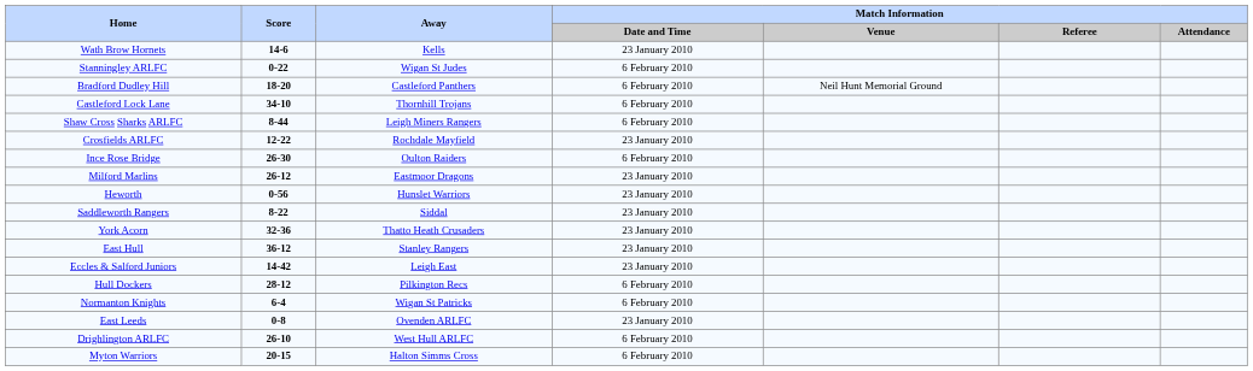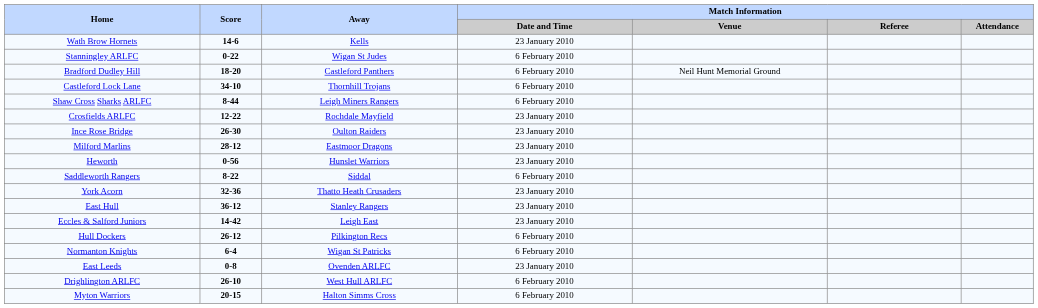 <table border=1 style="border-collapse:collapse; font-size:85%; text-align:center;" cellpadding=3 cellspacing=0 width=100%>
 <tr bgcolor=#C1D8FF>
 <th rowspan=2 width=19%>Home</th>
 <th rowspan=2 width=6%>Score</th>
 <th rowspan=2 width=19%>Away</th>
 <th colspan=6>Match Information</th>
 </tr>
 <tr bgcolor=#CCCCCC>
 <th width=17%>Date and Time</th>
 <th width=19%>Venue</th>
 <th width=13%>Referee</th>
 <th width=7%>Attendance</th>
 </tr>
 <tr bgcolor=#F5FAFF>
 <td><a href='#'>Wath Brow Hornets</a></td>
 <td><strong>14-6</strong></td>
 <td><a href='#'>Kells</a></td>
 <td>23 January 2010</td>
 <td></td>
 <td></td>
 <td></td>
 </tr>
 <tr bgcolor=#F5FAFF>
 <td><a href='#'>Stanningley ARLFC</a></td>
 <td><strong>0-22</strong></td>
 <td><a href='#'>Wigan St Judes</a></td>
 <td>6 February 2010</td>
 <td></td>
 <td></td>
 <td></td>
 </tr>
 <tr bgcolor=#F5FAFF>
 <td><a href='#'>Bradford Dudley Hill</a></td>
 <td><strong>18-20</strong></td>
 <td><a href='#'>Castleford Panthers</a></td>
 <td>6 February 2010</td>
 <td>Neil Hunt Memorial Ground</td>
 <td></td>
 <td></td>
 </tr>
 <tr bgcolor=#F5FAFF>
 <td><a href='#'>Castleford Lock Lane</a></td>
 <td><strong>34-10</strong></td>
 <td><a href='#'>Thornhill Trojans</a></td>
 <td>6 February 2010</td>
 <td></td>
 <td></td>
 <td></td>
 </tr>
 <tr bgcolor=#F5FAFF>
 <td><a href='#'>Shaw Cross</a> <a href='#'>Sharks</a> <a href='#'>ARLFC</a></td>
 <td><strong>8-44</strong></td>
 <td><a href='#'>Leigh Miners Rangers</a></td>
 <td>6 February 2010</td>
 <td></td>
 <td></td>
 <td></td>
 </tr>
 <tr bgcolor=#F5FAFF>
 <td><a href='#'>Crosfields ARLFC</a></td>
 <td><strong>12-22</strong></td>
 <td><a href='#'>Rochdale Mayfield</a></td>
 <td>23 January 2010</td>
 <td></td>
 <td></td>
 <td></td>
 </tr>
 <tr bgcolor=#F5FAFF>
 <td><a href='#'>Ince Rose Bridge</a></td>
 <td><strong>26-30</strong></td>
 <td><a href='#'>Oulton Raiders</a></td>
-<td>6 February 2010</td>
+<td>23 January 2010</td>
 <td></td>
 <td></td>
 <td></td>
 </tr>
 <tr bgcolor=#F5FAFF>
 <td><a href='#'>Milford Marlins</a></td>
-<td><strong>26-12</strong></td>
+<td><strong>28-12</strong></td>
 <td><a href='#'>Eastmoor Dragons</a></td>
 <td>23 January 2010</td>
 <td></td>
 <td></td>
 <td></td>
 </tr>
 <tr bgcolor=#F5FAFF>
 <td><a href='#'>Heworth</a></td>
 <td><strong>0-56</strong></td>
 <td><a href='#'>Hunslet Warriors</a></td>
 <td>23 January 2010</td>
 <td></td>
 <td></td>
 <td></td>
 </tr>
 <tr bgcolor=#F5FAFF>
 <td><a href='#'>Saddleworth Rangers</a></td>
 <td><strong>8-22</strong></td>
 <td><a href='#'>Siddal</a></td>
-<td>23 January 2010</td>
+<td>6 February 2010</td>
 <td></td>
 <td></td>
 <td></td>
 </tr>
 <tr bgcolor=#F5FAFF>
 <td><a href='#'>York Acorn</a></td>
 <td><strong>32-36</strong></td>
 <td><a href='#'>Thatto Heath Crusaders</a></td>
 <td>23 January 2010</td>
 <td></td>
 <td></td>
 <td></td>
 </tr>
 <tr bgcolor=#F5FAFF>
 <td><a href='#'>East Hull</a></td>
 <td><strong>36-12</strong></td>
 <td><a href='#'>Stanley Rangers</a></td>
 <td>23 January 2010</td>
 <td></td>
 <td></td>
 <td></td>
 </tr>
 <tr bgcolor=#F5FAFF>
 <td><a href='#'>Eccles & Salford Juniors</a></td>
 <td><strong>14-42</strong></td>
 <td><a href='#'>Leigh East</a></td>
 <td>23 January 2010</td>
 <td></td>
 <td></td>
 <td></td>
 </tr>
 <tr bgcolor=#F5FAFF>
 <td><a href='#'>Hull Dockers</a></td>
-<td><strong>28-12</strong></td>
+<td><strong>26-12</strong></td>
 <td><a href='#'>Pilkington Recs</a></td>
 <td>6 February 2010</td>
 <td></td>
 <td></td>
 <td></td>
 </tr>
 <tr bgcolor=#F5FAFF>
 <td><a href='#'>Normanton Knights</a></td>
 <td><strong>6-4</strong></td>
 <td><a href='#'>Wigan St Patricks</a></td>
 <td>6 February 2010</td>
 <td></td>
 <td></td>
 <td></td>
 </tr>
 <tr bgcolor=#F5FAFF>
 <td><a href='#'>East Leeds</a></td>
 <td><strong>0-8</strong></td>
 <td><a href='#'>Ovenden ARLFC</a></td>
 <td>23 January 2010</td>
 <td></td>
 <td></td>
 <td></td>
 </tr>
 <tr bgcolor=#F5FAFF>
 <td><a href='#'>Drighlington ARLFC</a></td>
 <td><strong>26-10</strong></td>
 <td><a href='#'>West Hull ARLFC</a></td>
 <td>6 February 2010</td>
 <td></td>
 <td></td>
 <td></td>
 </tr>
 <tr bgcolor=#F5FAFF>
 <td><a href='#'>Myton Warriors</a></td>
 <td><strong>20-15</strong></td>
 <td><a href='#'>Halton Simms Cross</a></td>
 <td>6 February 2010</td>
 <td></td>
 <td></td>
 <td></td>
 </tr>
 </table>
